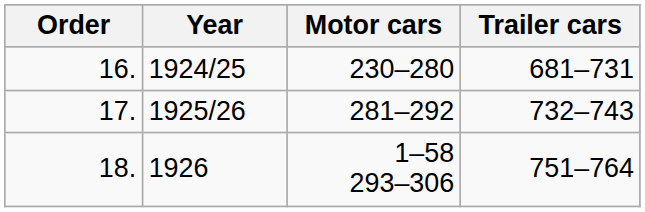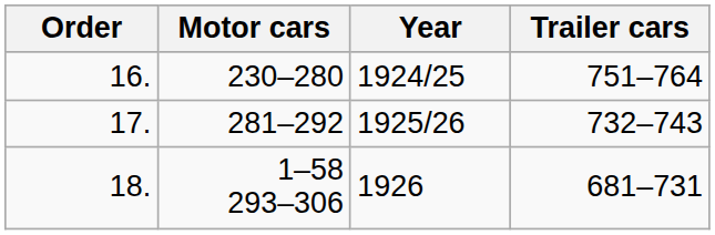 <table class="wikitable float-left" style="text-align:right;" width="30%">
 <tr class="hintergrundfarbe5">
 <th width="6%">Order</th>
+<th width="10%">Motor cars</th>
 <th width="4%">Year</th>
-<th width="10%">Motor cars</th>
 <th width="10%">Trailer cars</th>
 </tr>
 <tr>
 <td>16.</td>
+<td>230–280</td>
 <td align="left">1924/25</td>
-<td>230–280</td>
-<td>681–731</td>
+<td>751–764</td>
 </tr>
 <tr>
 <td>17.</td>
+<td>281–292</td>
 <td align="left">1925/26</td>
-<td>281–292</td>
 <td>732–743</td>
 </tr>
 <tr>
 <td>18.</td>
+<td>1–58<br>293–306</td>
 <td align="left">1926</td>
-<td>1–58<br>293–306</td>
-<td>751–764</td>
+<td>681–731</td>
 </tr>
 </table>
